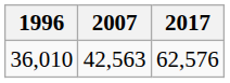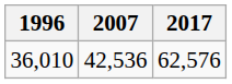 <table class="wikitable">
 <tr>
 <th>1996</th>
 <th>2007</th>
 <th>2017</th>
 </tr>
 <tr>
 <td>36,010</td>
-<td>42,563</td>
+<td>42,536</td>
 <td>62,576</td>
 </tr>
 </table>
